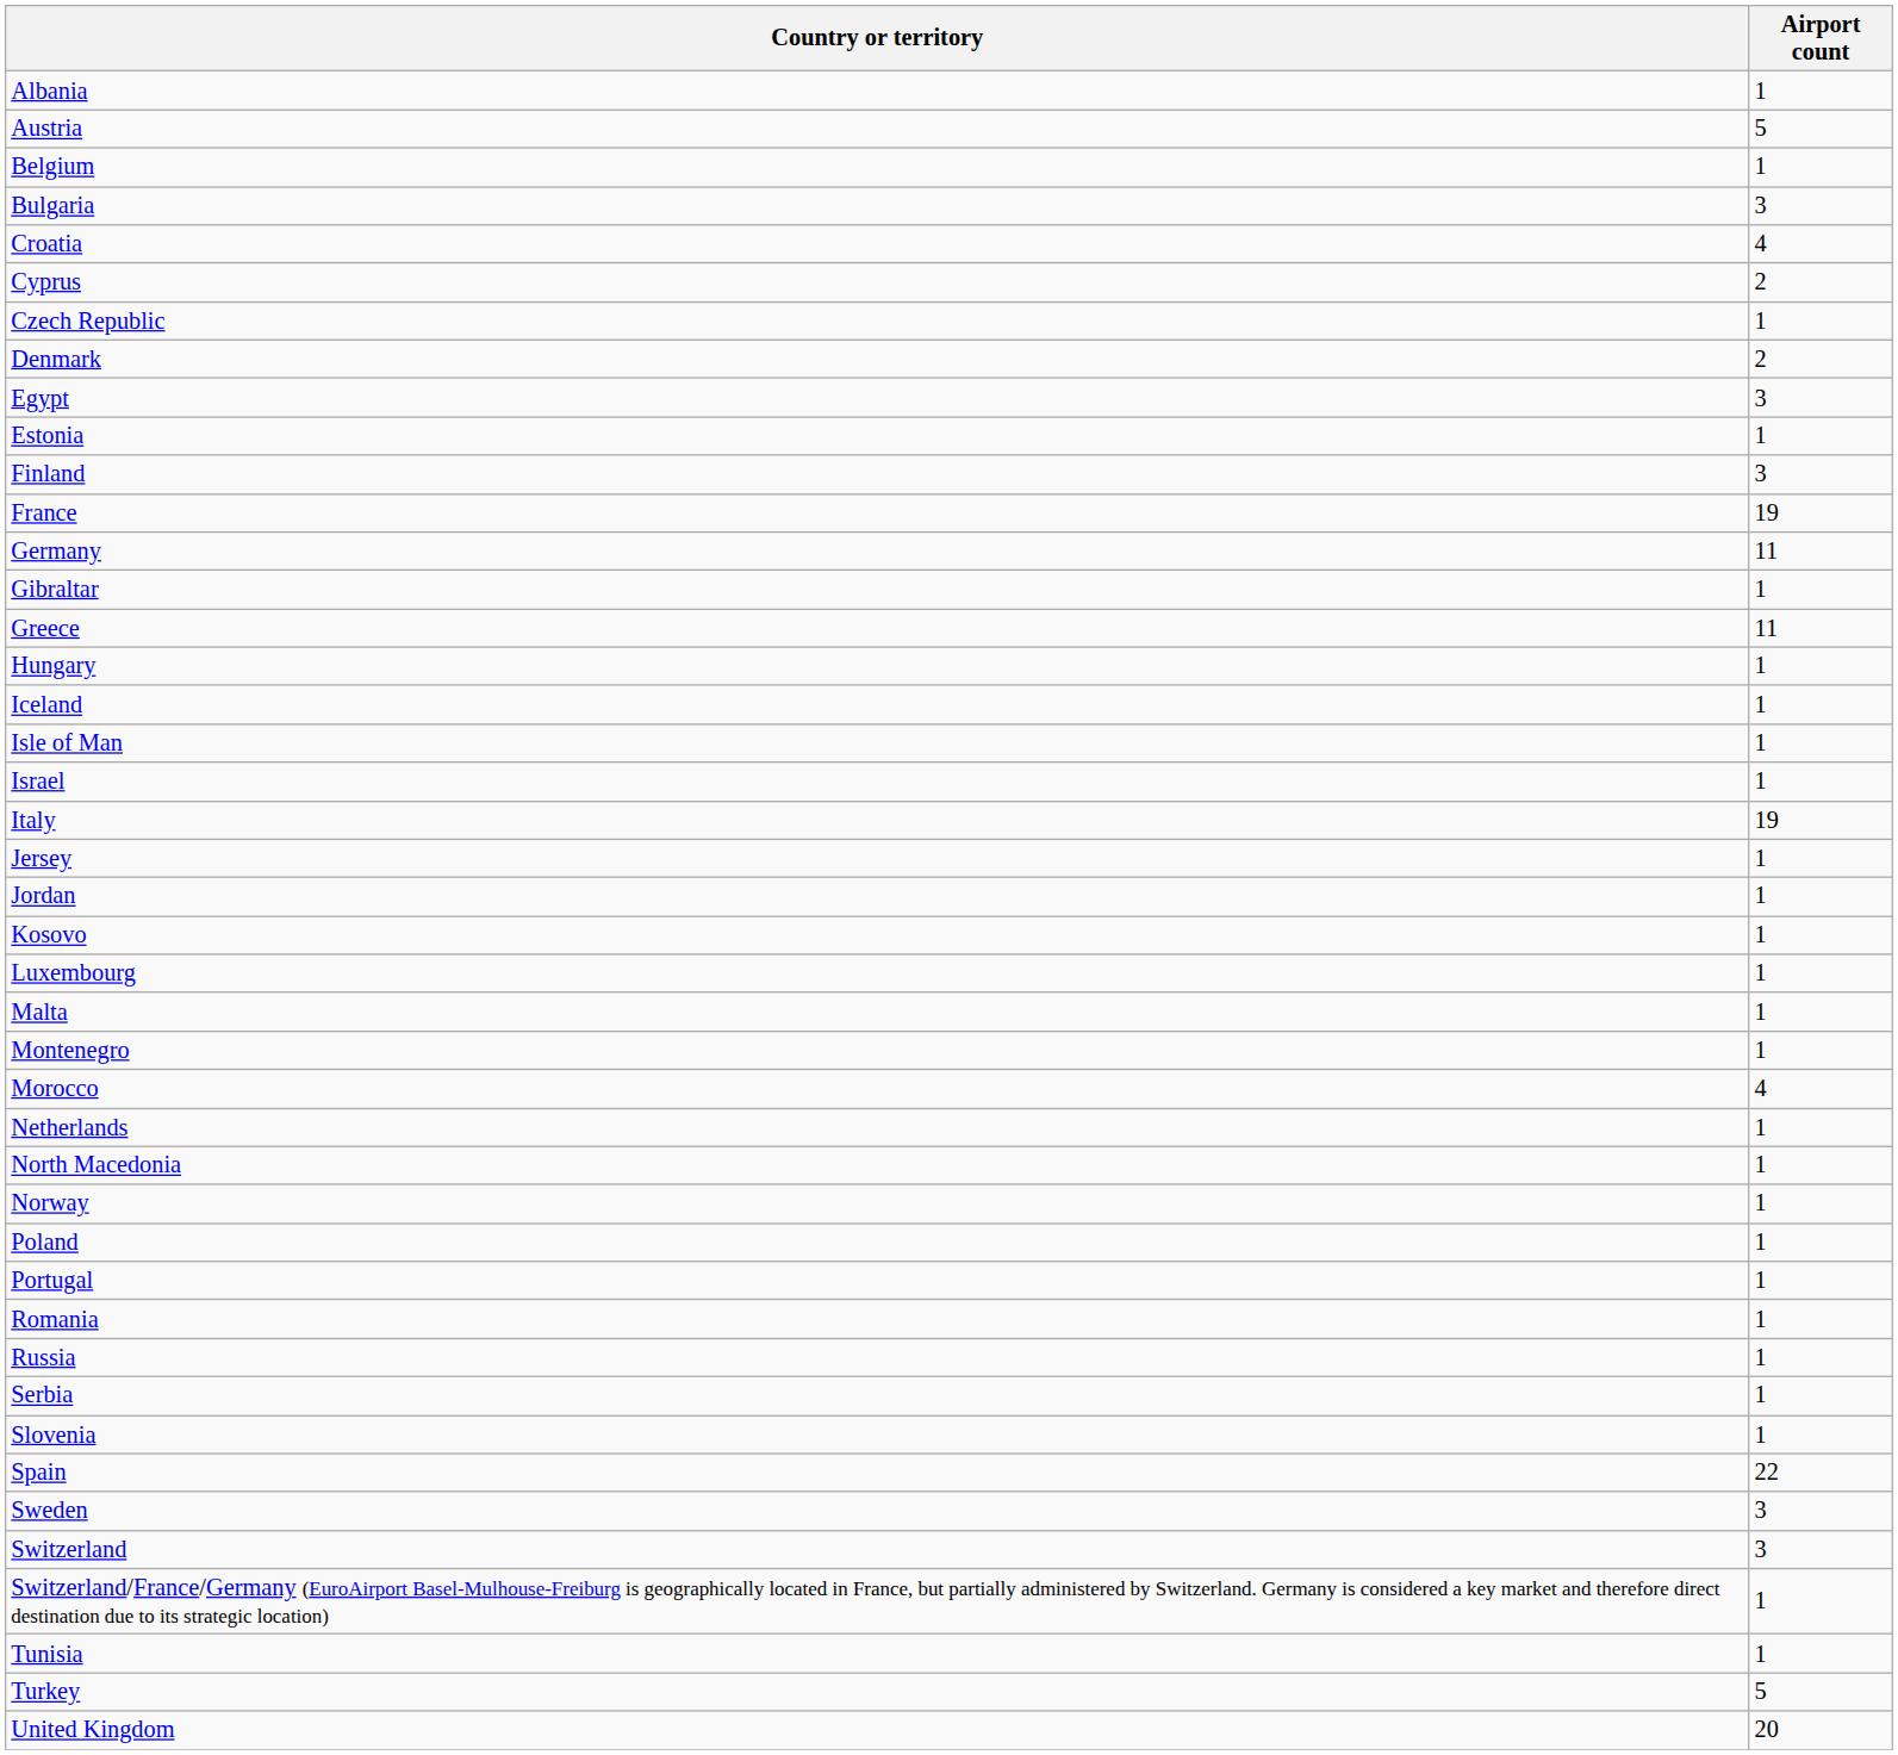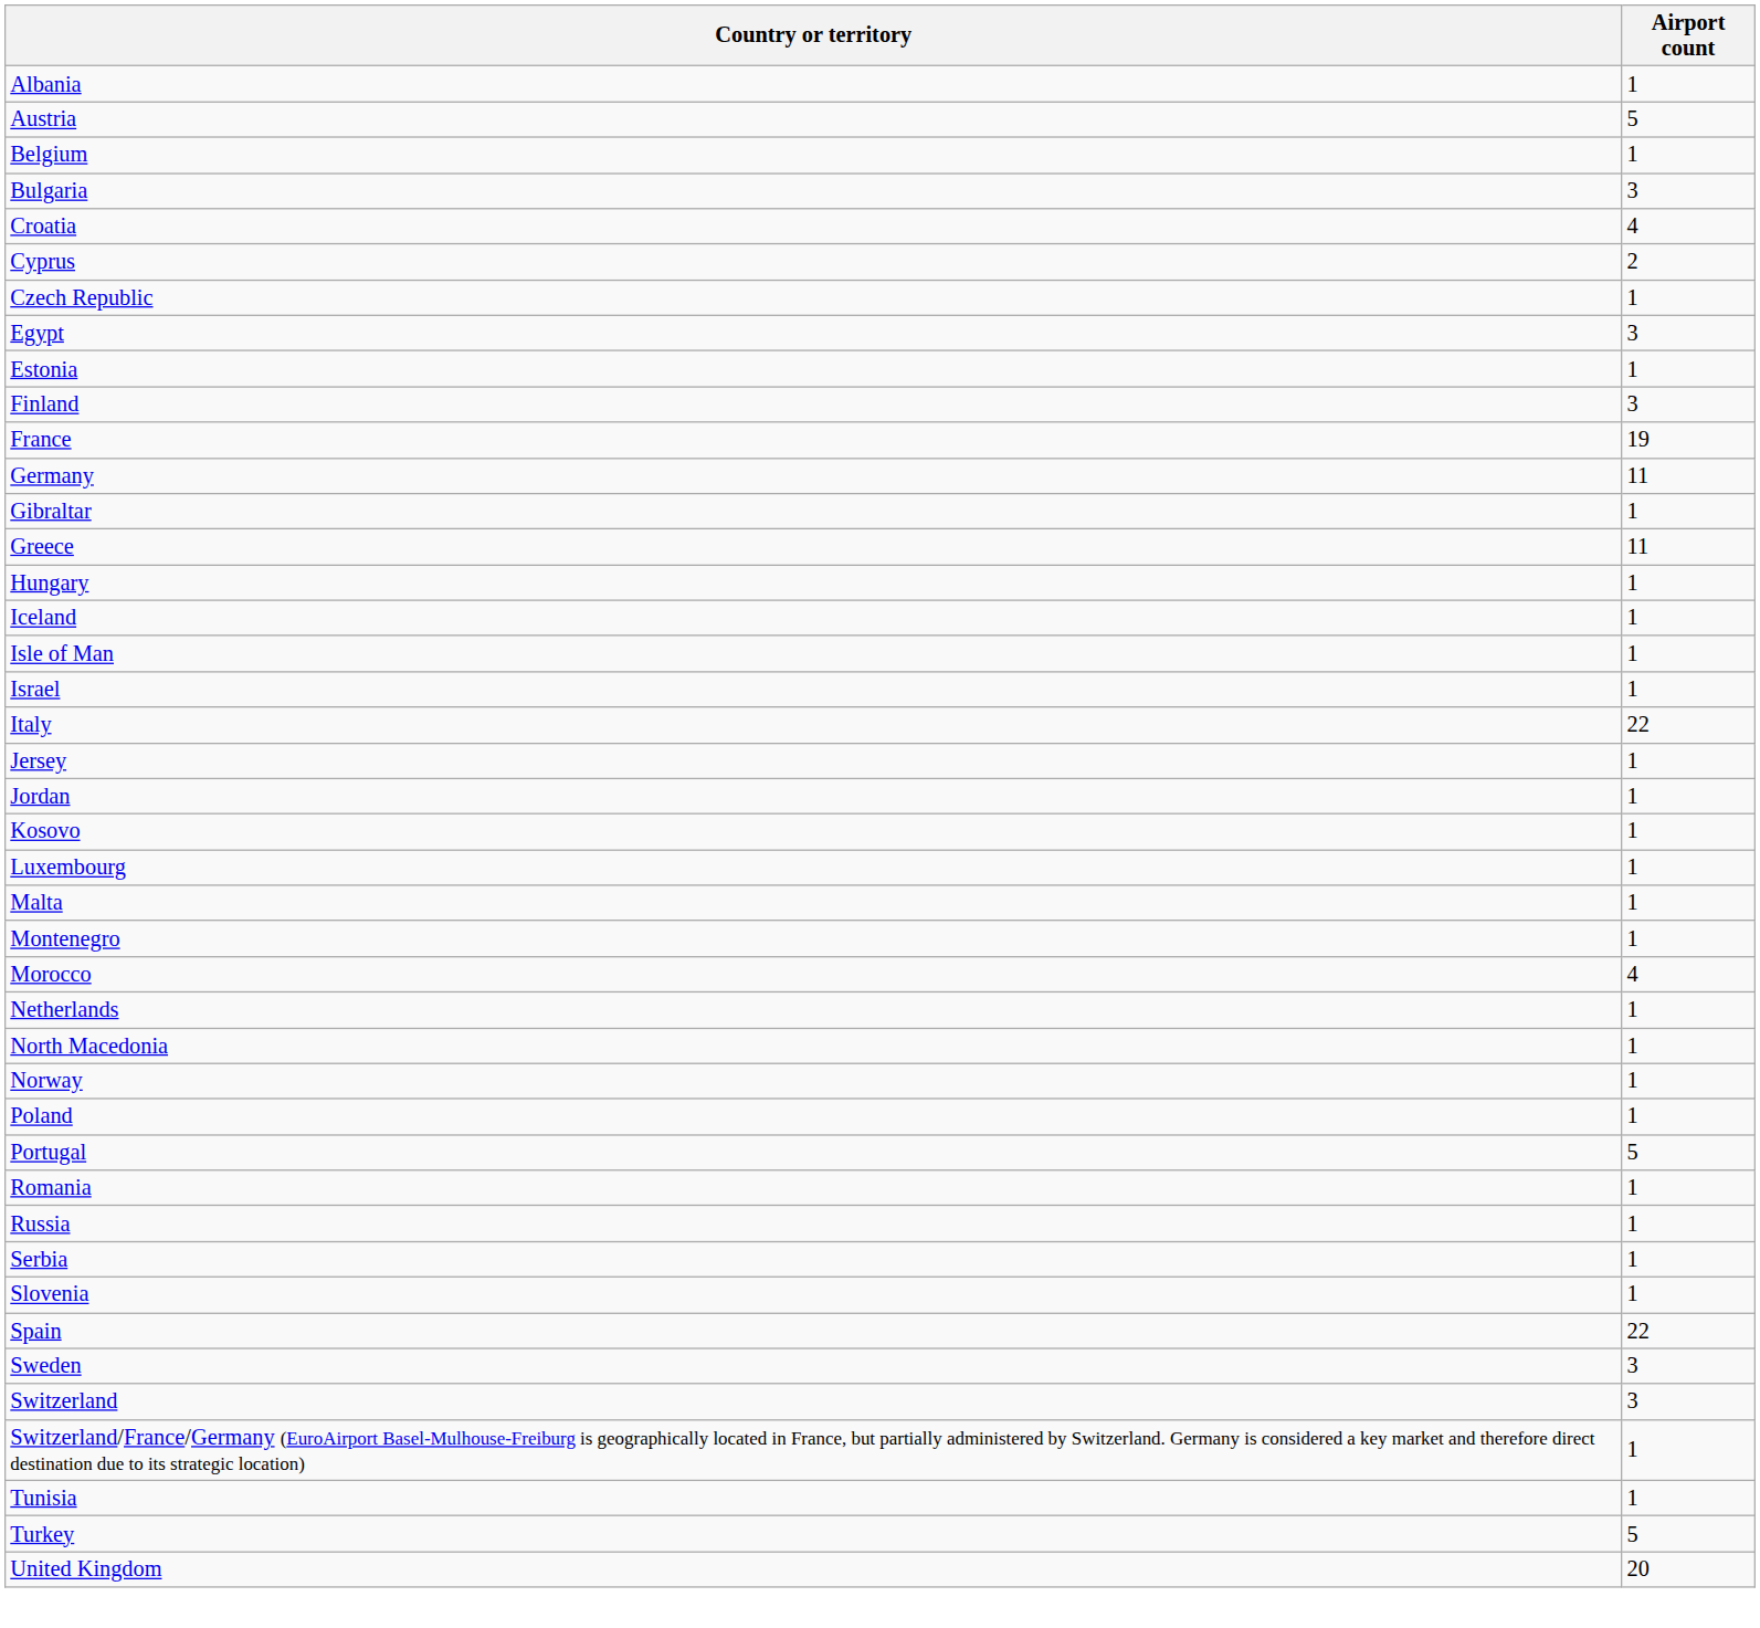 <table class="wikitable">
 <tr>
 <th>Country or territory</th>
 <th>Airport count</th>
 </tr>
 <tr>
 <td><a href='#'>Albania</a></td>
 <td>1</td>
 </tr>
 <tr>
 <td><a href='#'>Austria</a></td>
 <td>5</td>
 </tr>
 <tr>
 <td><a href='#'>Belgium</a></td>
 <td>1</td>
 </tr>
 <tr>
 <td><a href='#'>Bulgaria</a></td>
 <td>3</td>
 </tr>
 <tr>
 <td><a href='#'>Croatia</a></td>
 <td>4</td>
 </tr>
 <tr>
 <td><a href='#'>Cyprus</a></td>
 <td>2</td>
 </tr>
 <tr>
 <td><a href='#'>Czech Republic</a></td>
 <td>1</td>
-</tr>
-<tr>
-<td><a href='#'>Denmark</a></td>
-<td>2</td>
 </tr>
 <tr>
 <td><a href='#'>Egypt</a></td>
 <td>3</td>
 </tr>
 <tr>
 <td><a href='#'>Estonia</a></td>
 <td>1</td>
 </tr>
 <tr>
 <td><a href='#'>Finland</a></td>
 <td>3</td>
 </tr>
 <tr>
 <td><a href='#'>France</a></td>
 <td>19</td>
 </tr>
 <tr>
 <td><a href='#'>Germany</a></td>
 <td>11</td>
 </tr>
 <tr>
 <td><a href='#'>Gibraltar</a></td>
 <td>1</td>
 </tr>
 <tr>
 <td><a href='#'>Greece</a></td>
 <td>11</td>
 </tr>
 <tr>
 <td><a href='#'>Hungary</a></td>
 <td>1</td>
 </tr>
 <tr>
 <td><a href='#'>Iceland</a></td>
 <td>1</td>
 </tr>
 <tr>
 <td><a href='#'>Isle of Man</a></td>
 <td>1</td>
 </tr>
 <tr>
 <td><a href='#'>Israel</a></td>
 <td>1</td>
 </tr>
 <tr>
 <td><a href='#'>Italy</a></td>
-<td>19</td>
+<td>22</td>
 </tr>
 <tr>
 <td><a href='#'>Jersey</a></td>
 <td>1</td>
 </tr>
 <tr>
 <td><a href='#'>Jordan</a></td>
 <td>1</td>
 </tr>
 <tr>
 <td><a href='#'>Kosovo</a></td>
 <td>1</td>
 </tr>
 <tr>
 <td><a href='#'>Luxembourg</a></td>
 <td>1</td>
 </tr>
 <tr>
 <td><a href='#'>Malta</a></td>
 <td>1</td>
 </tr>
 <tr>
 <td><a href='#'>Montenegro</a></td>
 <td>1</td>
 </tr>
 <tr>
 <td><a href='#'>Morocco</a></td>
 <td>4</td>
 </tr>
 <tr>
 <td><a href='#'>Netherlands</a></td>
 <td>1</td>
 </tr>
 <tr>
 <td><a href='#'>North Macedonia</a></td>
 <td>1</td>
 </tr>
 <tr>
 <td><a href='#'>Norway</a></td>
 <td>1</td>
 </tr>
 <tr>
 <td><a href='#'>Poland</a></td>
 <td>1</td>
 </tr>
 <tr>
 <td><a href='#'>Portugal</a></td>
-<td>1</td>
+<td>5</td>
 </tr>
 <tr>
 <td><a href='#'>Romania</a></td>
 <td>1</td>
 </tr>
 <tr>
 <td><a href='#'>Russia</a></td>
 <td>1</td>
 </tr>
 <tr>
 <td><a href='#'>Serbia</a></td>
 <td>1</td>
 </tr>
 <tr>
 <td><a href='#'>Slovenia</a></td>
 <td>1</td>
 </tr>
 <tr>
 <td><a href='#'>Spain</a></td>
 <td>22</td>
 </tr>
 <tr>
 <td><a href='#'>Sweden</a></td>
 <td>3</td>
 </tr>
 <tr>
 <td><a href='#'>Switzerland</a></td>
 <td>3</td>
 </tr>
 <tr>
 <td><a href='#'>Switzerland</a>/<a href='#'>France</a>/<a href='#'>Germany</a> <small>(<a href='#'>EuroAirport Basel-Mulhouse-Freiburg</a> is geographically located in France, but partially administered by Switzerland. Germany is considered a key market and therefore direct destination due to its strategic location)</small></td>
 <td>1</td>
 </tr>
 <tr>
 <td><a href='#'>Tunisia</a></td>
 <td>1</td>
 </tr>
 <tr>
 <td><a href='#'>Turkey</a></td>
 <td>5</td>
 </tr>
 <tr>
 <td><a href='#'>United Kingdom</a></td>
 <td>20</td>
 </tr>
 </table>
